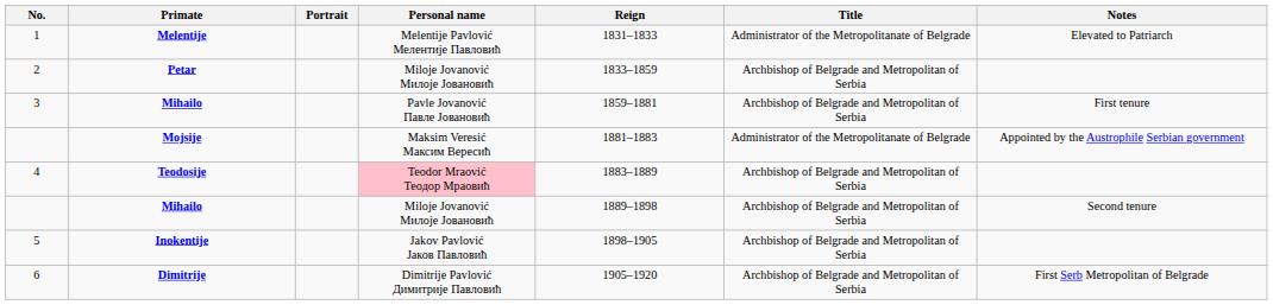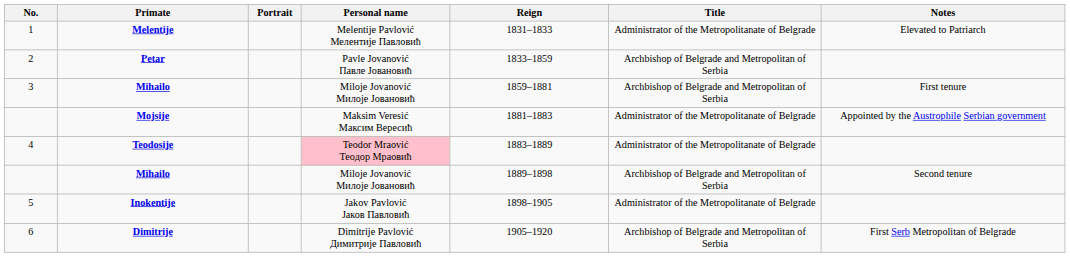 <table class="wikitable" style="text-align:center; font-size:95%; width:100%">
 <tr>
 <th width="3">No.</th>
 <th width="18%">Primate</th>
 <th width="5%">Portrait</th>
 <th width="14%">Personal name</th>
 <th width="15%">Reign</th>
 <th width="20%">Title</th>
 <th width="23%">Notes</th>
 </tr>
 <tr valign="top">
 <td>1</td>
 <td><strong><a href='#'>Melentije</a></strong><br></td>
 <td></td>
 <td>Melentije Pavlović<br>Мелентије Павловић</td>
 <td>1831–1833</td>
 <td>Administrator of the Metropolitanate of Belgrade</td>
 <td>Elevated to Patriarch</td>
 </tr>
 <tr valign="top">
 <td>2</td>
 <td><strong><a href='#'>Petar</a></strong><br></td>
 <td></td>
-<td>Miloje Jovanović<br>Милоје Јовановић</td>
+<td>Pavle Jovanović<br>Павле Јовановић</td>
 <td>1833–1859</td>
 <td>Archbishop of Belgrade and Metropolitan of Serbia</td>
 <td></td>
 </tr>
 <tr valign="top">
 <td>3</td>
 <td><strong><a href='#'>Mihailo</a></strong><br></td>
 <td></td>
-<td>Pavle Jovanović<br>Павле Јовановић</td>
+<td>Miloje Jovanović<br>Милоје Јовановић</td>
 <td>1859–1881</td>
 <td>Archbishop of Belgrade and Metropolitan of Serbia</td>
 <td>First tenure</td>
 </tr>
 <tr valign="top">
 <td></td>
 <td><strong><a href='#'>Mojsije</a></strong><br></td>
 <td></td>
 <td>Maksim Veresić<br>Максим Вересић</td>
 <td>1881–1883</td>
 <td>Administrator of the Metropolitanate of Belgrade</td>
 <td>Appointed by the <a href='#'>Austrophile</a> <a href='#'>Serbian government</a></td>
 </tr>
 <tr valign="top">
 <td>4</td>
 <td><strong><a href='#'>Teodosije</a></strong><br></td>
 <td></td>
 <td style="background: pink;">Teodor Mraović<br>Теодор Мраовић</td>
 <td>1883–1889</td>
-<td>Archbishop of Belgrade and Metropolitan of Serbia</td>
+<td>Administrator of the Metropolitanate of Belgrade</td>
 </tr>
 <tr valign="top">
 <td></td>
 <td><strong><a href='#'>Mihailo</a></strong><br></td>
 <td></td>
 <td>Miloje Jovanović<br>Милоје Јовановић</td>
 <td>1889–1898</td>
 <td>Archbishop of Belgrade and Metropolitan of Serbia</td>
 <td>Second tenure</td>
 </tr>
 <tr valign="top">
 <td>5</td>
 <td><strong><a href='#'>Inokentije</a></strong><br></td>
 <td></td>
 <td>Jakov Pavlović<br>Јаков Павловић</td>
 <td>1898–1905</td>
-<td>Archbishop of Belgrade and Metropolitan of Serbia</td>
+<td>Administrator of the Metropolitanate of Belgrade</td>
 <td></td>
 </tr>
 <tr valign="top">
 <td>6</td>
 <td><strong><a href='#'>Dimitrije</a></strong><br></td>
 <td></td>
 <td>Dimitrije Pavlović<br>Димитрије Павловић</td>
 <td>1905–1920</td>
 <td>Archbishop of Belgrade and Metropolitan of Serbia</td>
 <td>First <a href='#'>Serb</a> Metropolitan of Belgrade</td>
 </tr>
 </table>
